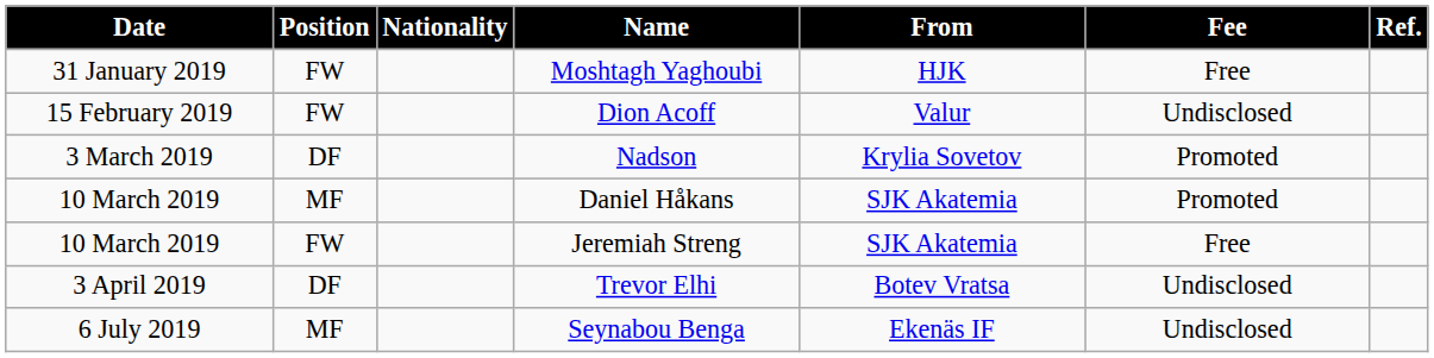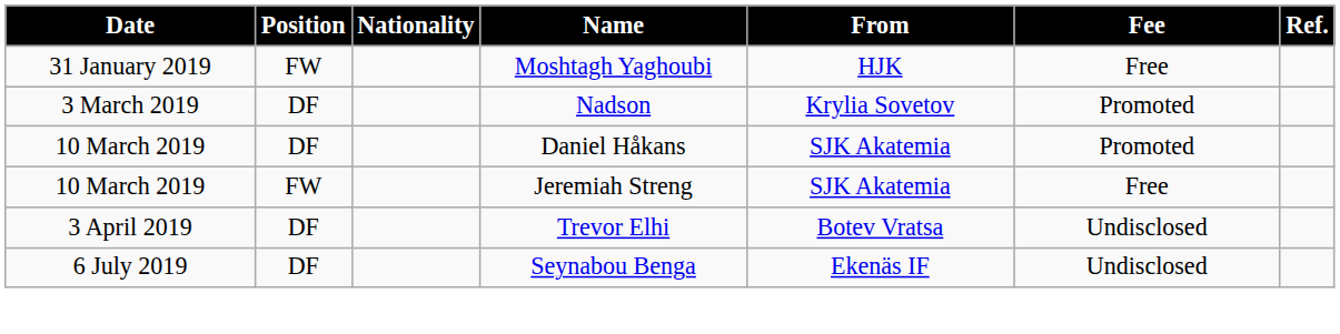 <table class="wikitable"  style="text-align:center; font-size:90%; ">
 <tr>
 <th style="background:black; color:white; width:140px;">Date</th>
 <th style="background:black; color:white; width:50px;">Position</th>
 <th style="background:black; color:white; width:50px;">Nationality</th>
 <th style="background:black; color:white; width:150px;">Name</th>
 <th style="background:black; color:white; width:150px;">From</th>
 <th style="background:black; color:white; width:150px;">Fee</th>
 <th style="background:black; color:white; width:20px;">Ref.</th>
 </tr>
 <tr>
 <td>31 January 2019</td>
 <td>FW</td>
 <td></td>
 <td><a href='#'>Moshtagh Yaghoubi</a></td>
 <td><a href='#'>HJK</a></td>
 <td>Free</td>
 <td></td>
 </tr>
 <tr>
-<td>15 February 2019</td>
-<td>FW</td>
-<td></td>
-<td><a href='#'>Dion Acoff</a></td>
-<td><a href='#'>Valur</a></td>
-<td>Undisclosed</td>
-<td></td>
-</tr>
-<tr>
 <td>3 March 2019</td>
 <td>DF</td>
 <td></td>
 <td><a href='#'>Nadson</a></td>
 <td><a href='#'>Krylia Sovetov</a></td>
 <td>Promoted</td>
 <td></td>
 </tr>
 <tr>
 <td>10 March 2019</td>
-<td>MF</td>
+<td>DF</td>
 <td></td>
 <td>Daniel Håkans</td>
 <td><a href='#'>SJK Akatemia</a></td>
 <td>Promoted</td>
 <td></td>
 </tr>
 <tr>
 <td>10 March 2019</td>
 <td>FW</td>
 <td></td>
 <td>Jeremiah Streng</td>
 <td><a href='#'>SJK Akatemia</a></td>
 <td>Free</td>
 <td></td>
 </tr>
 <tr>
 <td>3 April 2019</td>
 <td>DF</td>
 <td></td>
 <td><a href='#'>Trevor Elhi</a></td>
 <td><a href='#'>Botev Vratsa</a></td>
 <td>Undisclosed</td>
 <td></td>
 </tr>
 <tr>
 <td>6 July 2019</td>
-<td>MF</td>
+<td>DF</td>
 <td></td>
 <td><a href='#'>Seynabou Benga</a></td>
 <td><a href='#'>Ekenäs IF</a></td>
 <td>Undisclosed</td>
 <td></td>
 </tr>
 </table>
